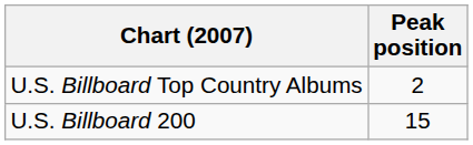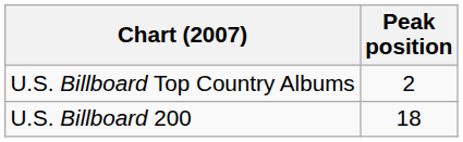 <table class="wikitable">
 <tr>
 <th>Chart (2007)</th>
 <th>Peak<br>position</th>
 </tr>
 <tr>
 <td>U.S. <em>Billboard</em> Top Country Albums</td>
 <td style="text-align:center;">2</td>
 </tr>
 <tr>
 <td>U.S. <em>Billboard</em> 200</td>
-<td style="text-align:center;">15</td>
+<td style="text-align:center;">18</td>
 </tr>
 </table>
